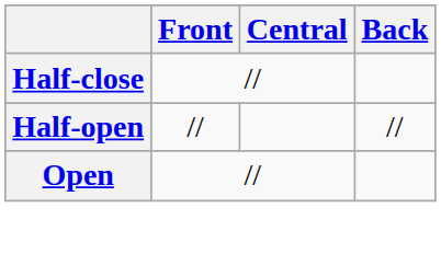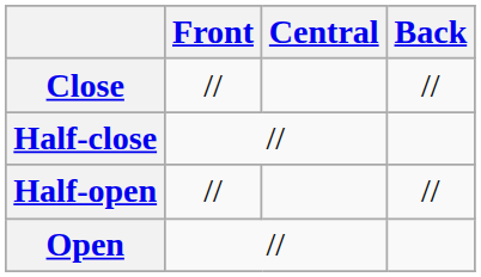 <table class="wikitable" style="text-align: center">
 <tr>
 <th></th>
 <th><a href='#'>Front</a></th>
 <th><a href='#'>Central</a></th>
 <th><a href='#'>Back</a></th>
+</tr>
+<tr>
+<th><a href='#'>Close</a></th>
+<td>//</td>
+<td></td>
+<td>//</td>
 </tr>
 <tr>
 <th><a href='#'>Half-close</a></th>
 <td colspan="2">//</td>
 <td></td>
 </tr>
 <tr>
 <th><a href='#'>Half-open</a></th>
 <td>//</td>
 <td></td>
 <td>//</td>
 </tr>
 <tr>
 <th><a href='#'>Open</a></th>
 <td colspan="2">//</td>
 <td></td>
 </tr>
 </table>
